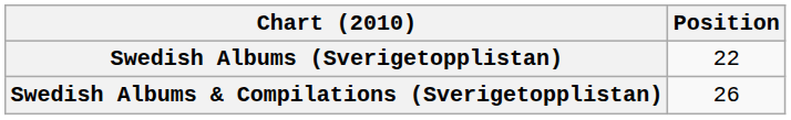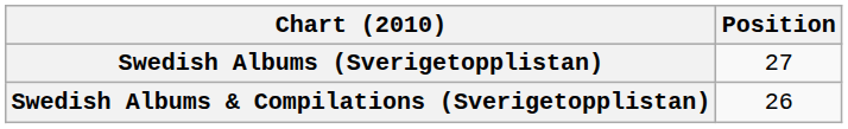 <table class="wikitable plainrowheaders" style="text-align:center">
 <tr>
 <th scope="col">Chart (2010)</th>
 <th scope="col">Position</th>
 </tr>
 <tr>
 <th scope="row">Swedish Albums (Sverigetopplistan)</th>
-<td>22</td>
+<td>27</td>
 </tr>
 <tr>
 <th scope="row">Swedish Albums & Compilations (Sverigetopplistan)</th>
 <td>26</td>
 </tr>
 </table>
